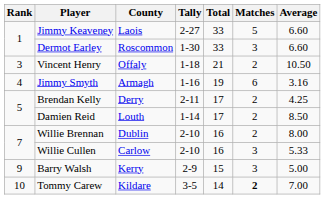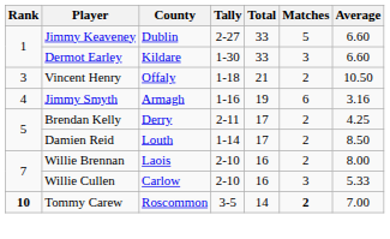 <table class="wikitable">
 <tr>
 <th>Rank</th>
 <th>Player</th>
 <th>County</th>
 <th>Tally</th>
 <th>Total</th>
 <th>Matches</th>
 <th>Average</th>
 </tr>
 <tr>
 <td rowspan=2 align=center>1</td>
 <td><a href='#'>Jimmy Keaveney</a></td>
-<td><a href='#'>Laois</a></td>
+<td><a href='#'>Dublin</a></td>
 <td align=center>2-27</td>
 <td align=center>33</td>
 <td align=center>5</td>
 <td align=center>6.60</td>
 </tr>
 <tr>
 <td><a href='#'>Dermot Earley</a></td>
-<td><a href='#'>Roscommon</a></td>
+<td><a href='#'>Kildare</a></td>
 <td align=center>1-30</td>
 <td align=center>33</td>
 <td align=center>3</td>
 <td align=center>6.60</td>
 </tr>
 <tr>
 <td rowspan=1 align=center>3</td>
 <td>Vincent Henry</td>
 <td><a href='#'>Offaly</a></td>
 <td align=center>1-18</td>
 <td align=center>21</td>
 <td align=center>2</td>
 <td align=center>10.50</td>
 </tr>
 <tr>
 <td rowspan=1 align=center>4</td>
 <td><a href='#'>Jimmy Smyth</a></td>
 <td><a href='#'>Armagh</a></td>
 <td align=center>1-16</td>
 <td align=center>19</td>
 <td align=center>6</td>
 <td align=center>3.16</td>
 </tr>
 <tr>
 <td rowspan=2 align=center>5</td>
 <td>Brendan Kelly</td>
 <td><a href='#'>Derry</a></td>
 <td align=center>2-11</td>
 <td align=center>17</td>
 <td align=center>2</td>
 <td align=center>4.25</td>
 </tr>
 <tr>
 <td>Damien Reid</td>
 <td><a href='#'>Louth</a></td>
 <td align=center>1-14</td>
 <td align=center>17</td>
 <td align=center>2</td>
 <td align=center>8.50</td>
 </tr>
 <tr>
 <td rowspan=2 align=center>7</td>
 <td>Willie Brennan</td>
-<td><a href='#'>Dublin</a></td>
+<td><a href='#'>Laois</a></td>
 <td align=center>2-10</td>
 <td align=center>16</td>
 <td align=center>2</td>
 <td align=center>8.00</td>
 </tr>
 <tr>
 <td>Willie Cullen</td>
 <td><a href='#'>Carlow</a></td>
 <td align=center>2-10</td>
 <td align=center>16</td>
 <td align=center>3</td>
 <td align=center>5.33</td>
 </tr>
 <tr>
-<td rowspan=1 align=center>9</td>
-<td>Barry Walsh</td>
-<td><a href='#'>Kerry</a></td>
-<td align=center>2-9</td>
-<td align=center>15</td>
-<td align=center>3</td>
-<td align=center>5.00</td>
-</tr>
-<tr>
-<td rowspan=1 align=center>10</td>
+<td rowspan=1 align=center><strong>10</strong></td>
 <td>Tommy Carew</td>
-<td><a href='#'>Kildare</a></td>
+<td><a href='#'>Roscommon</a></td>
 <td align=center>3-5</td>
 <td align=center>14</td>
 <td align=center><strong>2</strong></td>
 <td align=center>7.00</td>
 </tr>
 </table>
